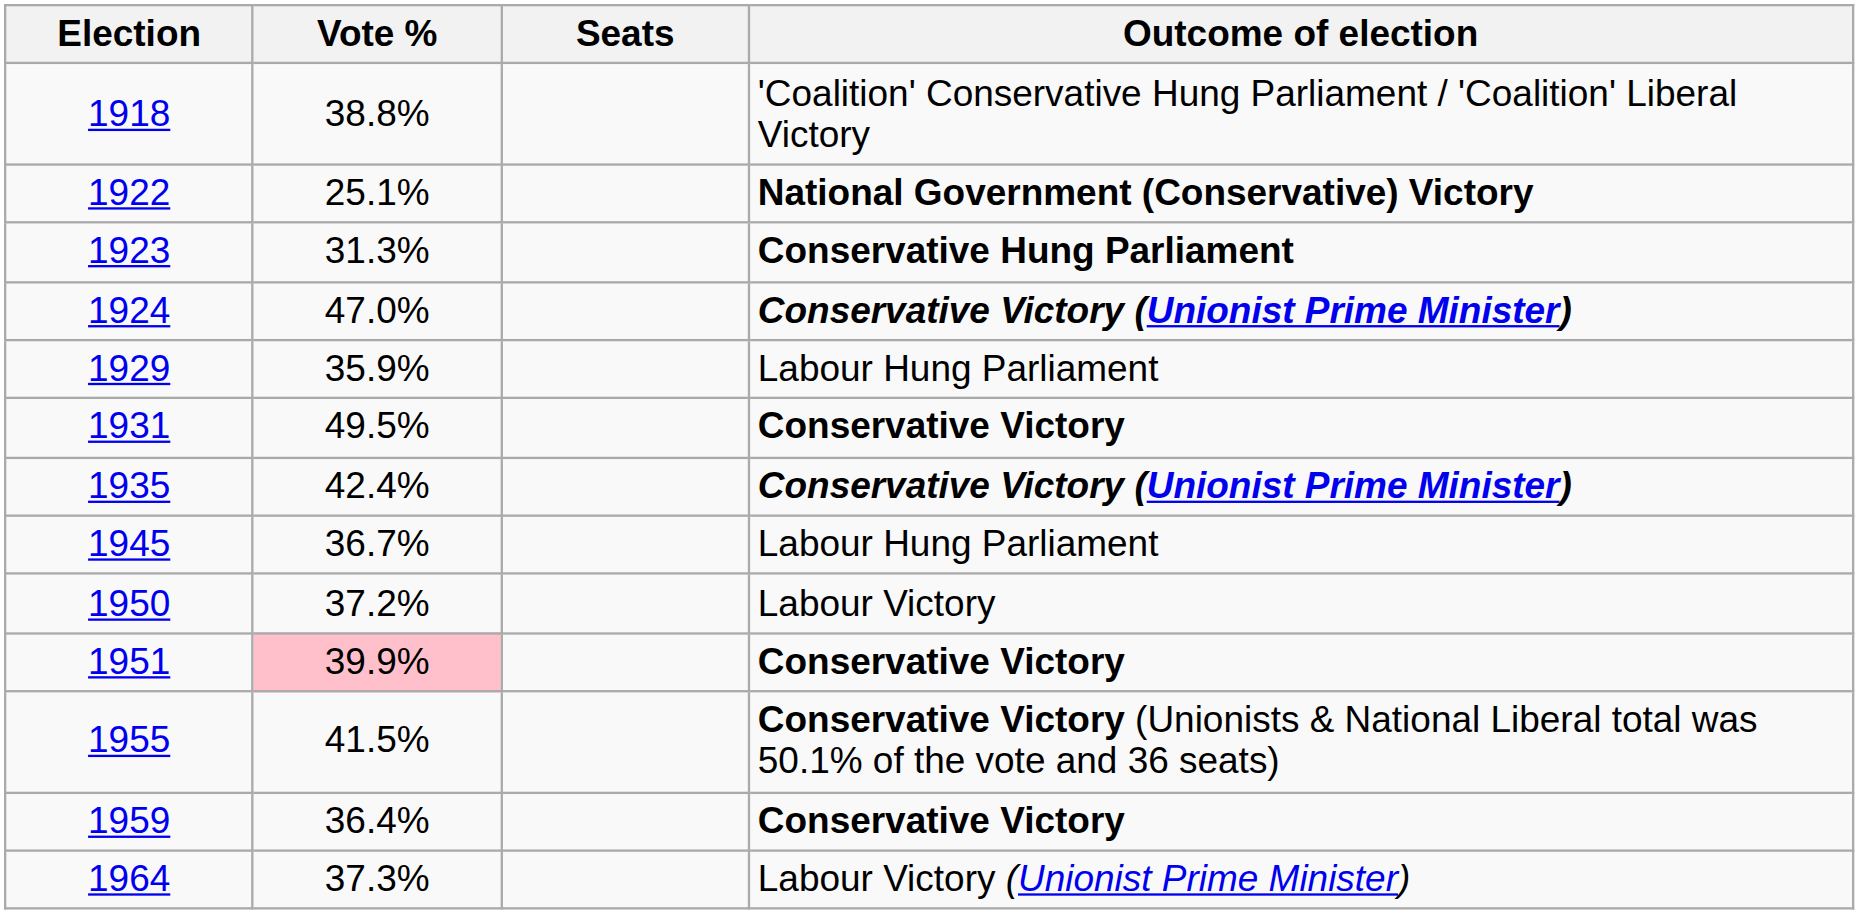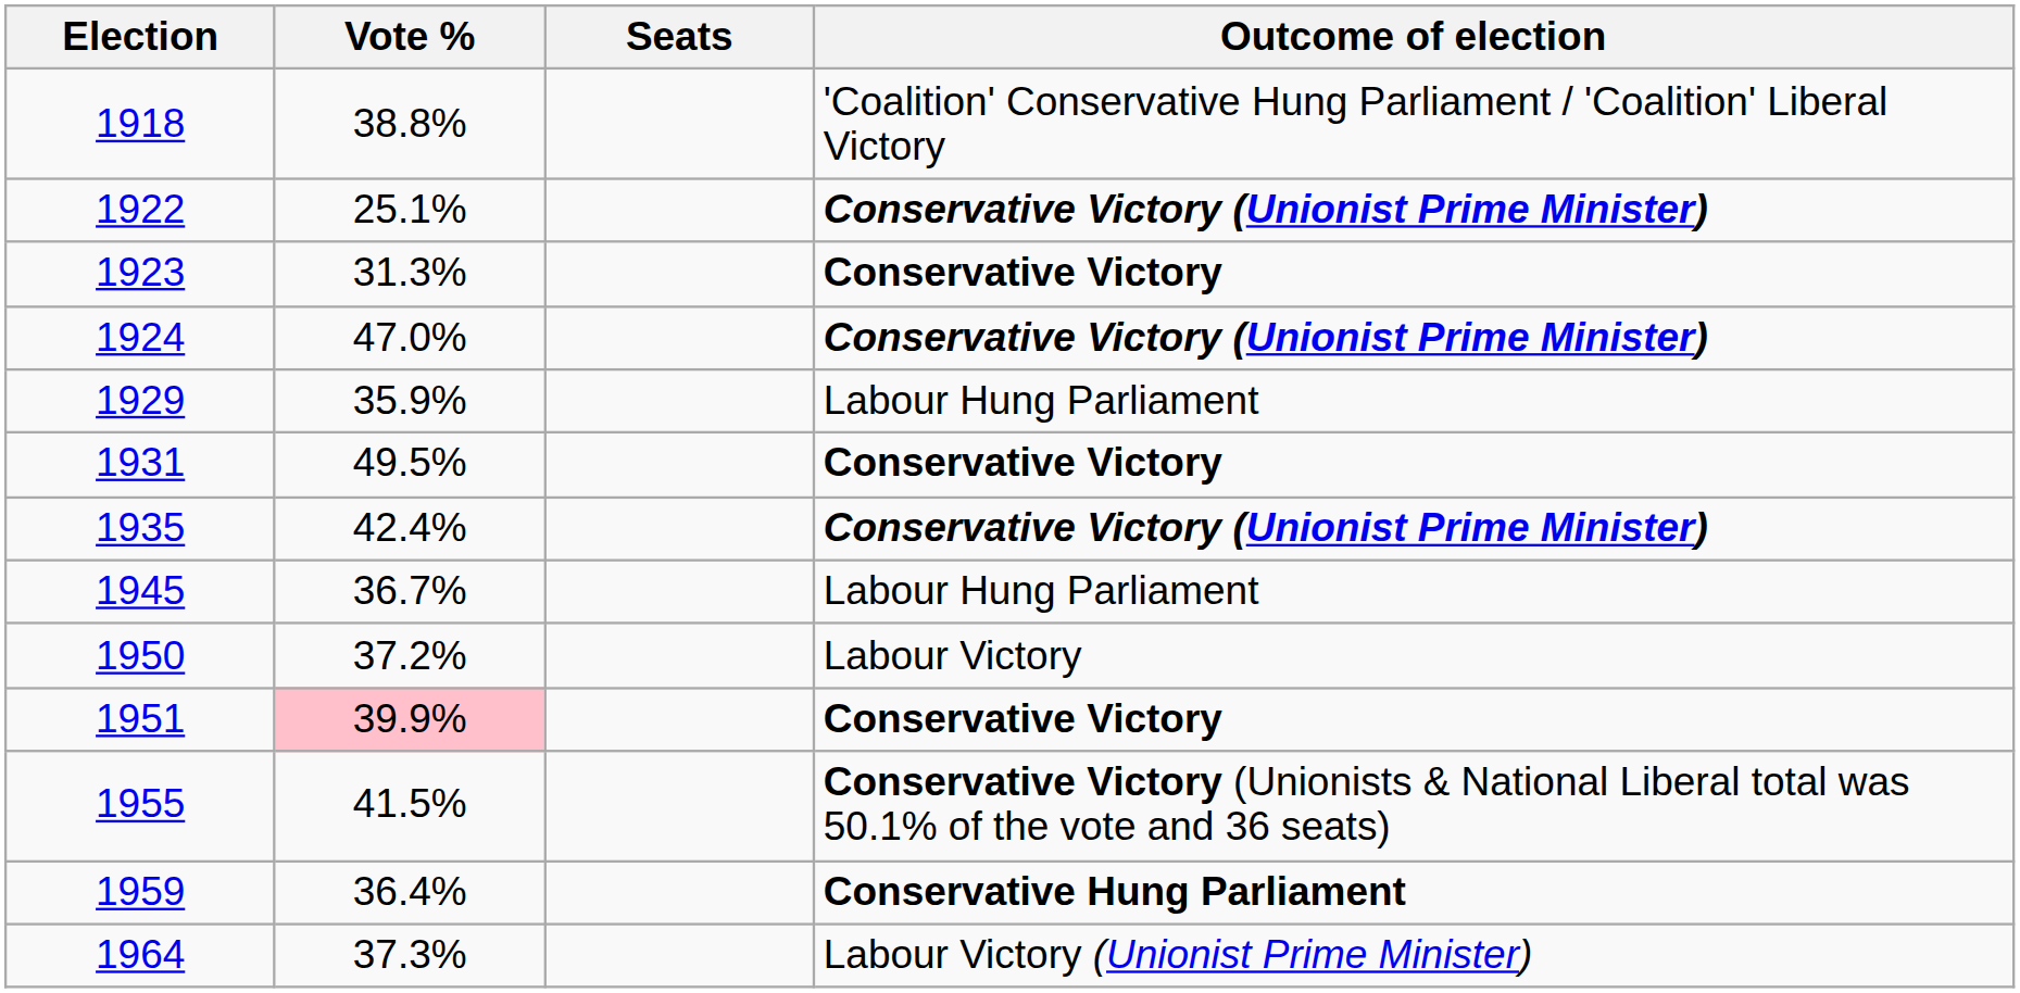 <table class="sortable wikitable">
 <tr>
 <th width=100px>Election</th>
 <th width=100px>Vote %</th>
 <th width=100px>Seats</th>
 <th width=470px>Outcome of election</th>
 </tr>
 <tr>
 <td align=center><a href='#'>1918</a></td>
 <td align=center>38.8%</td>
 <td align=left></td>
 <td align=left>'Coalition' Conservative Hung Parliament / 'Coalition' Liberal Victory</td>
 </tr>
 <tr>
 <td align=center><a href='#'>1922</a></td>
 <td align=center>25.1%</td>
 <td align=left></td>
-<td align=left><strong>National Government (Conservative) Victory</strong></td>
+<td align=left><strong><em>Conservative Victory (<a href='#'>Unionist Prime Minister</a>)</em></strong></td>
 </tr>
 <tr>
 <td align=center><a href='#'>1923</a></td>
 <td align=center>31.3%</td>
 <td align=left></td>
-<td><strong>Conservative Hung Parliament</strong></td>
+<td align=left><strong>Conservative Victory</strong></td>
 </tr>
 <tr>
 <td align=center><a href='#'>1924</a></td>
 <td align=center>47.0%</td>
 <td align=left></td>
 <td align=left><strong><em>Conservative Victory (<a href='#'>Unionist Prime Minister</a>)</em></strong></td>
 </tr>
 <tr>
 <td align=center><a href='#'>1929</a></td>
 <td align=center>35.9%</td>
 <td align=left></td>
 <td align=left>Labour Hung Parliament</td>
 </tr>
 <tr>
 <td align=center><a href='#'>1931</a></td>
 <td align=center>49.5%</td>
 <td align=left></td>
 <td align=left><strong>Conservative Victory</strong></td>
 </tr>
 <tr>
 <td align=center><a href='#'>1935</a></td>
 <td align=center>42.4%</td>
 <td align=left></td>
 <td align=left><strong><em>Conservative Victory (<a href='#'>Unionist Prime Minister</a>)</em></strong></td>
 </tr>
 <tr>
 <td align=center><a href='#'>1945</a></td>
 <td align=center>36.7%</td>
 <td align=left></td>
 <td align=left>Labour Hung Parliament</td>
 </tr>
 <tr>
 <td align=center><a href='#'>1950</a></td>
 <td align=center>37.2%</td>
 <td align=left></td>
 <td align=left>Labour Victory</td>
 </tr>
 <tr>
 <td align=center><a href='#'>1951</a></td>
 <td align=center style="background: pink;">39.9%</td>
 <td align=left></td>
 <td align=left><strong>Conservative Victory</strong></td>
 </tr>
 <tr>
 <td align=center><a href='#'>1955</a></td>
 <td align=center>41.5%</td>
 <td align=left></td>
 <td align=left><strong>Conservative Victory</strong> (Unionists & National Liberal total was 50.1% of the vote and 36 seats)</td>
 </tr>
 <tr>
 <td align=center><a href='#'>1959</a></td>
 <td align=center>36.4%</td>
 <td align=left></td>
-<td align=left><strong>Conservative Victory</strong></td>
+<td><strong>Conservative Hung Parliament</strong></td>
 </tr>
 <tr>
 <td align=center><a href='#'>1964</a></td>
 <td align=center>37.3%</td>
 <td align=left></td>
 <td align=left>Labour Victory <em>(<a href='#'>Unionist Prime Minister</a>)</em></td>
 </tr>
 </table>
